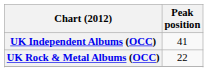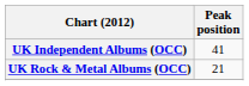 <table class="wikitable sortable plainrowheaders" style="text-align:center">
 <tr>
 <th scope="col">Chart (2012)</th>
 <th scope="col">Peak<br> position</th>
 </tr>
 <tr>
 <th scope="row"><a href='#'>UK Independent Albums</a> (<a href='#'>OCC</a>)</th>
 <td>41</td>
 </tr>
 <tr>
 <th scope="row"><a href='#'>UK Rock & Metal Albums</a> (<a href='#'>OCC</a>)</th>
-<td>22</td>
+<td>21</td>
 </tr>
 <tr>
 </tr>
 <tr>
 </tr>
 <tr>
 </tr>
 <tr>
 </tr>
 <tr>
 </tr>
 </table>
